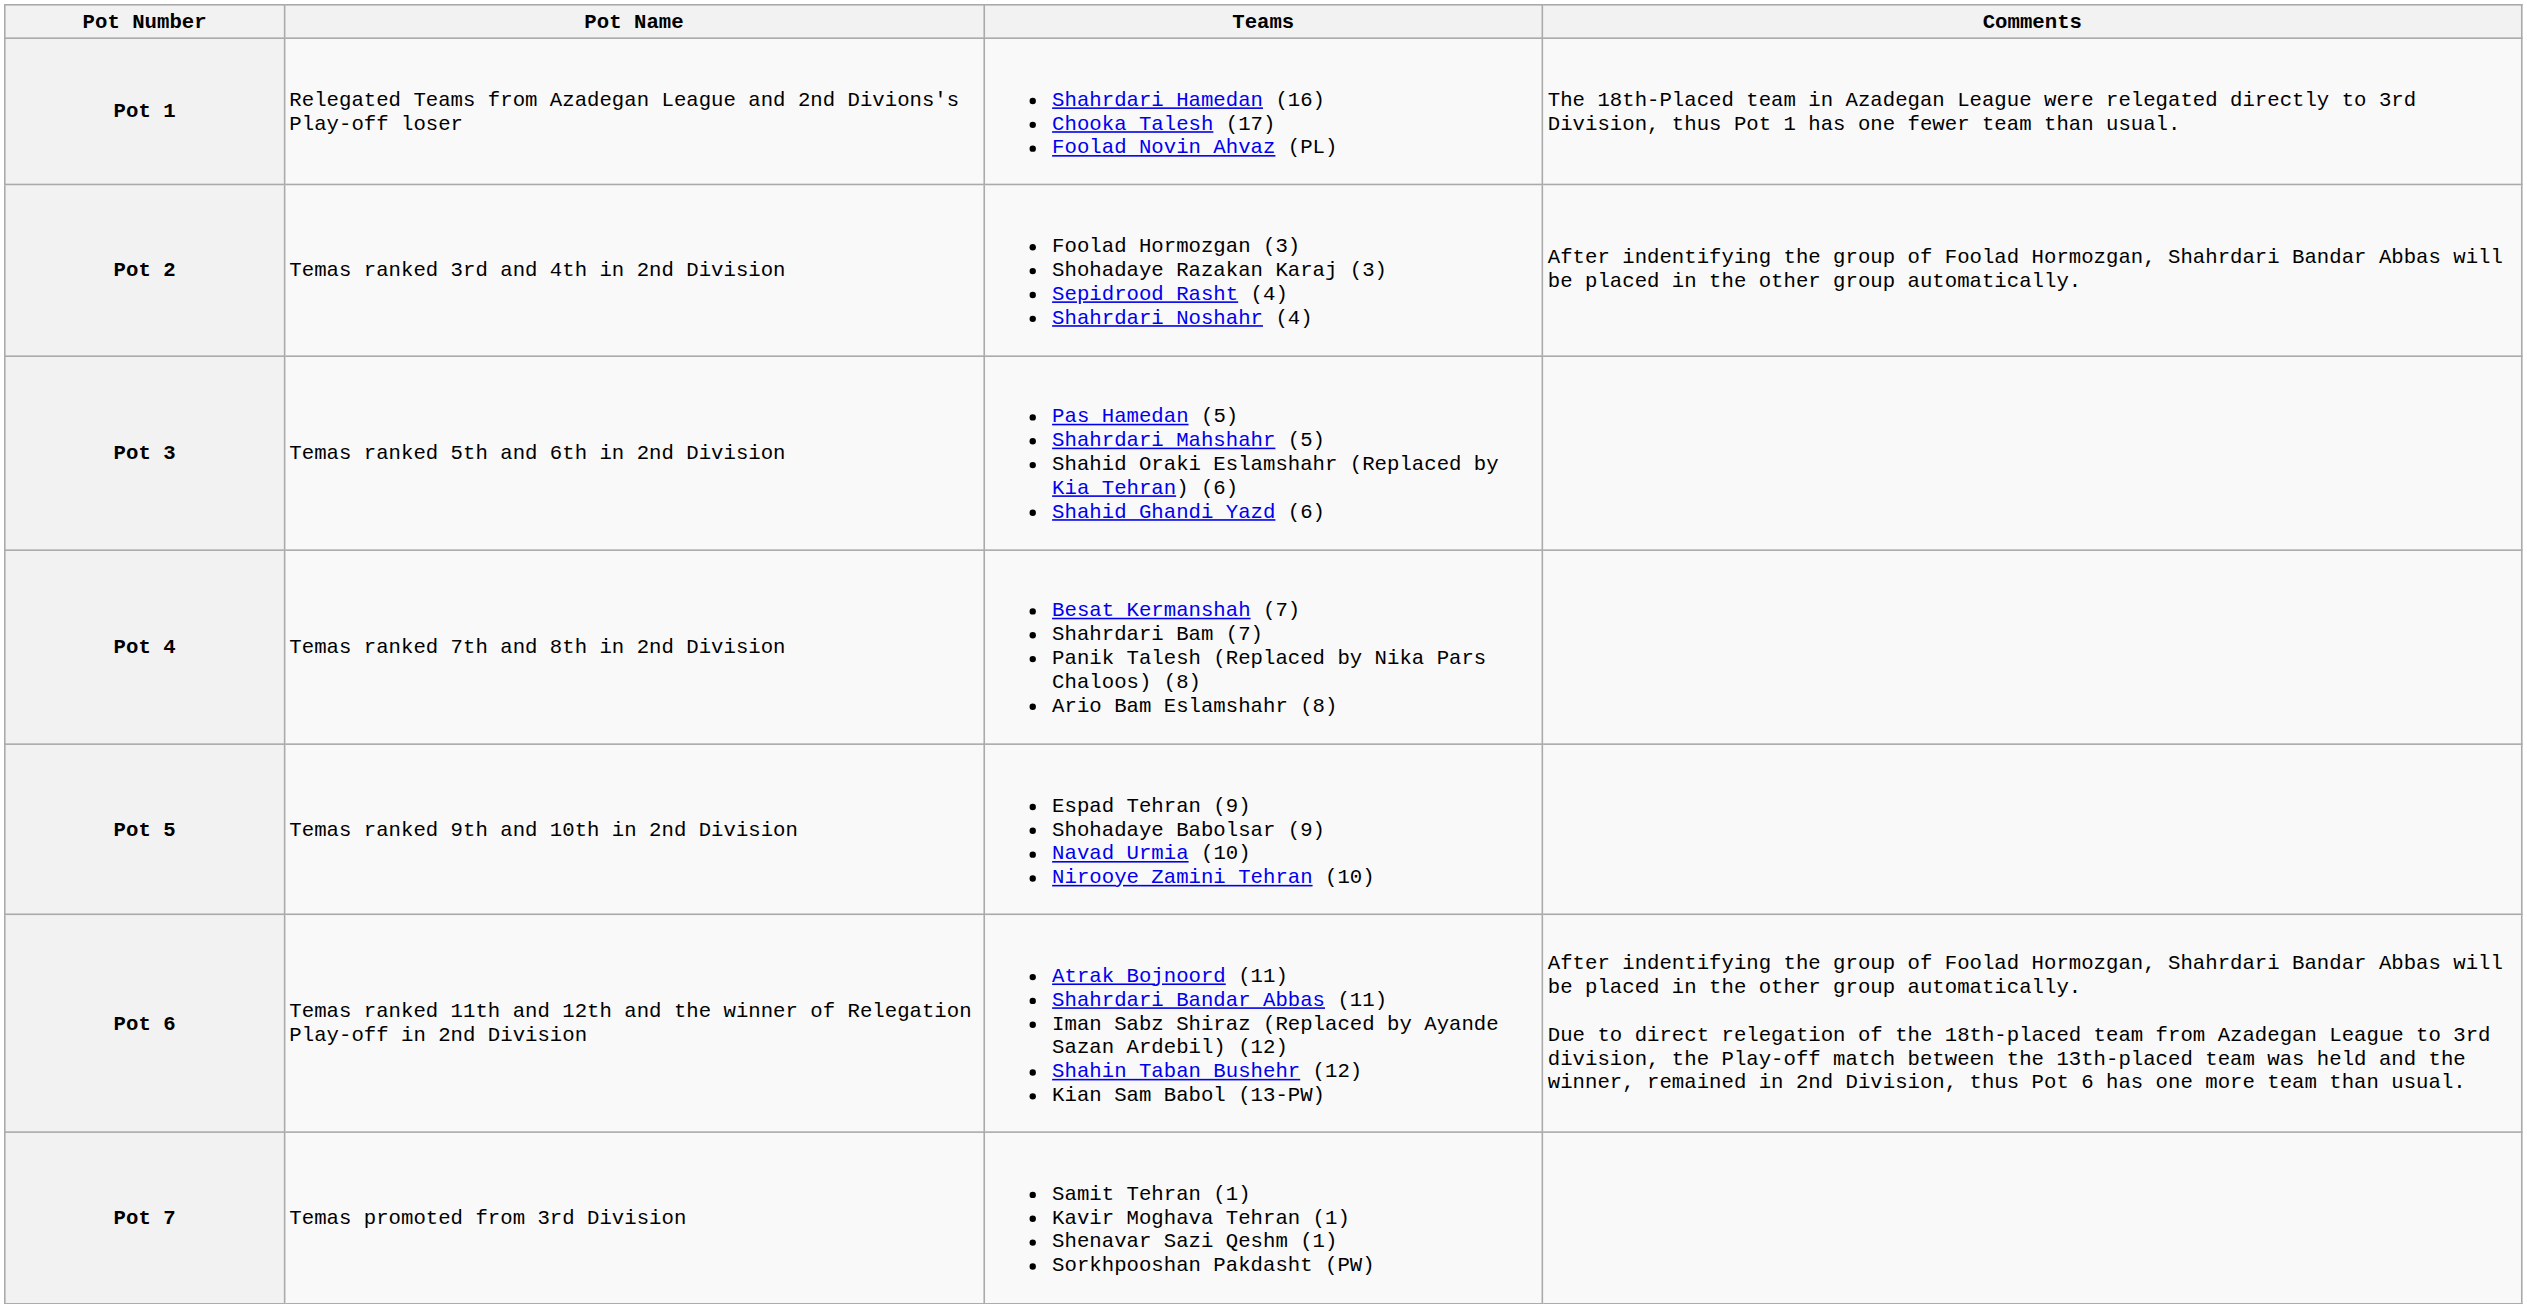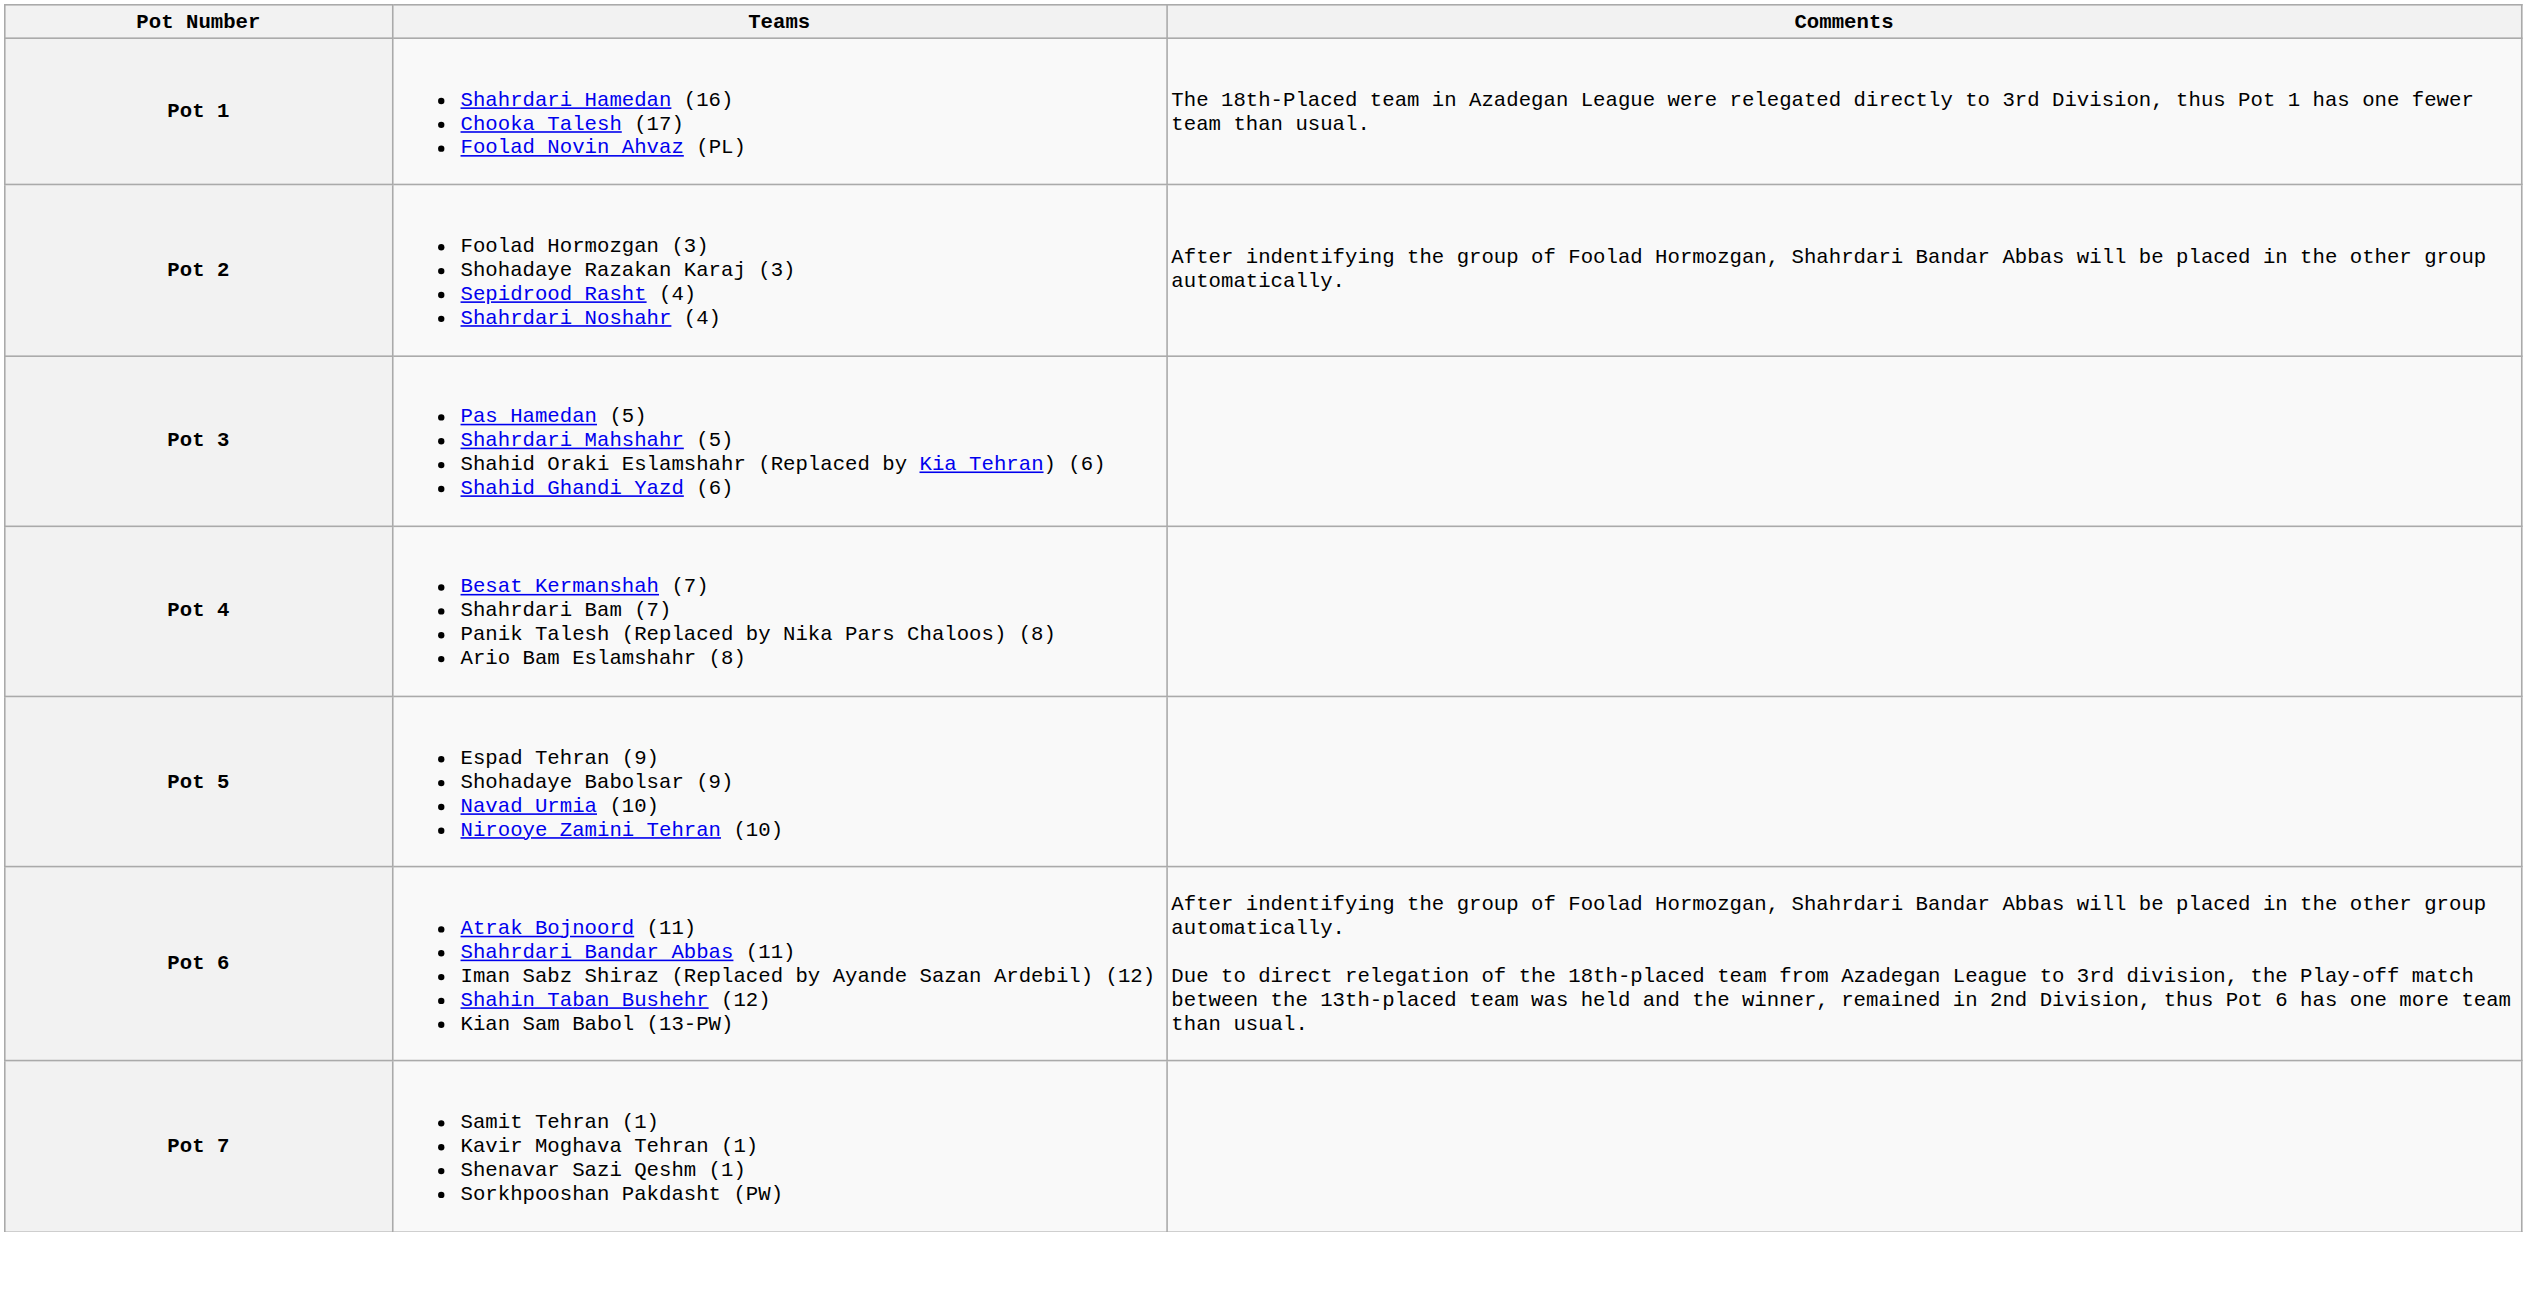 <table class="wikitable" style="width:100%;">
 <tr>
 <th width="10%">Pot Number</th>
-<th width="25%">Pot Name</th>
 <th width="20%">Teams</th>
 <th width="35%">Comments</th>
 </tr>
 <tr>
 <th>Pot 1</th>
-<td>Relegated Teams from Azadegan League and 2nd Divions's Play-off loser</td>
 <td><br><ul><li><a href='#'>Shahrdari Hamedan</a> (16)</li><li><a href='#'>Chooka Talesh</a> (17)</li><li><a href='#'>Foolad Novin Ahvaz</a> (PL)</li></ul></td>
 <td>The 18th-Placed team in Azadegan League were relegated directly to 3rd Division, thus Pot 1 has one fewer team than usual.</td>
 </tr>
 <tr>
 <th>Pot 2</th>
-<td>Temas ranked 3rd and 4th in 2nd Division</td>
 <td><br><ul><li>Foolad Hormozgan (3)</li><li>Shohadaye Razakan Karaj (3)</li><li><a href='#'>Sepidrood Rasht</a> (4)</li><li><a href='#'>Shahrdari Noshahr</a> (4)</li></ul></td>
 <td>After indentifying the group of Foolad Hormozgan, Shahrdari Bandar Abbas will be placed in the other group automatically.</td>
 </tr>
 <tr>
 <th>Pot 3</th>
-<td>Temas ranked 5th and 6th in 2nd Division</td>
 <td><br><ul><li><a href='#'>Pas Hamedan</a> (5)</li><li><a href='#'>Shahrdari Mahshahr</a> (5)</li><li>Shahid Oraki Eslamshahr (Replaced by <a href='#'>Kia Tehran</a>) (6)</li><li><a href='#'>Shahid Ghandi Yazd</a> (6)</li></ul></td>
 <td></td>
 </tr>
 <tr>
 <th>Pot 4</th>
-<td>Temas ranked 7th and 8th in 2nd Division</td>
 <td><br><ul><li><a href='#'>Besat Kermanshah</a> (7)</li><li>Shahrdari Bam (7)</li><li>Panik Talesh (Replaced by Nika Pars Chaloos) (8)</li><li>Ario Bam Eslamshahr (8)</li></ul></td>
 <td></td>
 </tr>
 <tr>
 <th>Pot 5</th>
-<td>Temas ranked 9th and 10th in 2nd Division</td>
 <td><br><ul><li>Espad Tehran (9)</li><li>Shohadaye Babolsar (9)</li><li><a href='#'>Navad Urmia</a> (10)</li><li><a href='#'>Nirooye Zamini Tehran</a> (10)</li></ul></td>
 <td></td>
 </tr>
 <tr>
 <th>Pot 6</th>
-<td>Temas ranked 11th and 12th and the winner of Relegation Play-off in 2nd Division</td>
 <td><br><ul><li><a href='#'>Atrak Bojnoord</a> (11)</li><li><a href='#'>Shahrdari Bandar Abbas</a> (11)</li><li>Iman Sabz Shiraz (Replaced by Ayande Sazan Ardebil) (12)</li><li><a href='#'>Shahin Taban Bushehr</a> (12)</li><li>Kian Sam Babol (13-PW)</li></ul></td>
 <td>After indentifying the group of Foolad Hormozgan, Shahrdari Bandar Abbas will be placed in the other group automatically.<br><br>Due to direct relegation of the 18th-placed team from Azadegan League to 3rd division, the Play-off match between the 13th-placed team was held and the winner, remained in 2nd Division, thus Pot 6 has one more team than usual.</td>
 </tr>
 <tr>
 <th>Pot 7</th>
-<td>Temas promoted from 3rd Division</td>
 <td><br><ul><li>Samit Tehran (1)</li><li>Kavir Moghava Tehran (1)</li><li>Shenavar Sazi Qeshm (1)</li><li>Sorkhpooshan Pakdasht (PW)</li></ul></td>
 <td></td>
 </tr>
 </table>
